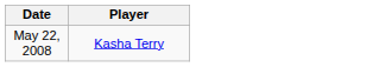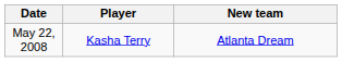 <table class="wikitable" style="text-align: center">
 <tr>
 <th style="width:70px">Date</th>
 <th style="width:140px">Player</th>
+<th style="width:210px">New team</th>
 </tr>
 <tr style="height:40px">
 <td>May 22, 2008</td>
 <td><a href='#'>Kasha Terry</a></td>
+<td><a href='#'>Atlanta Dream</a></td>
 </tr>
 </table>
